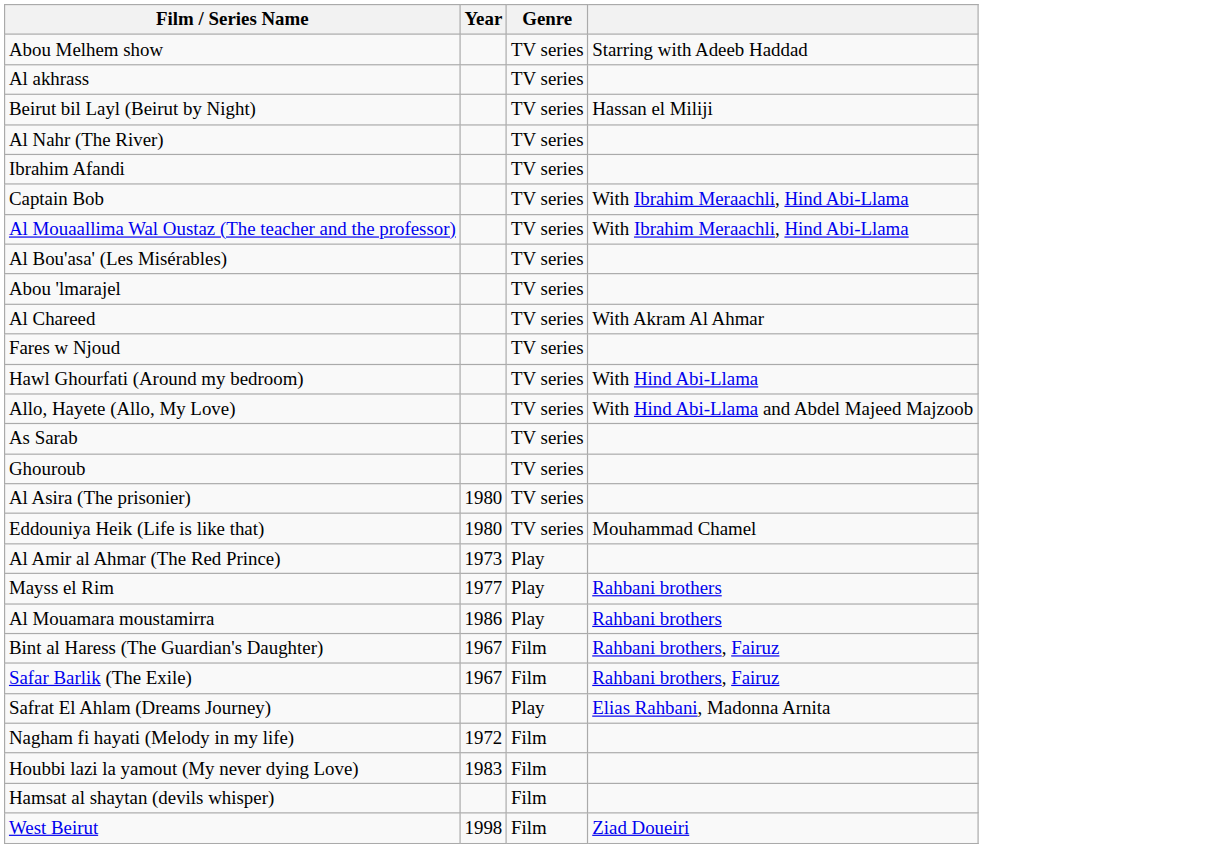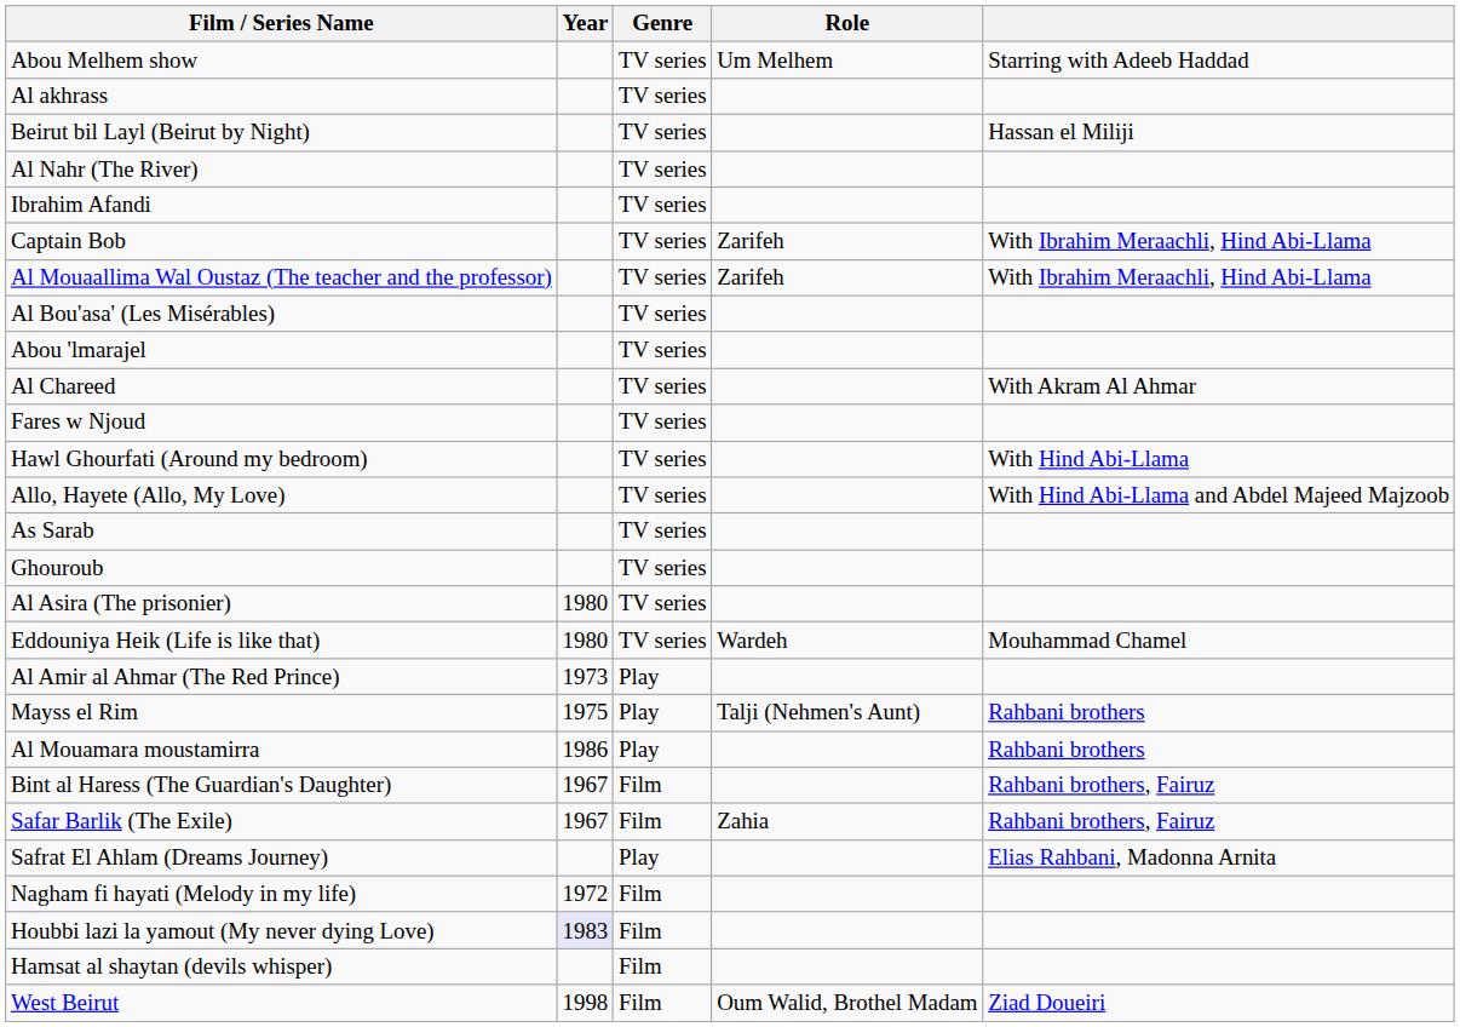 <table class="wikitable" border="1">
 <tr>
 <th>Film / Series Name</th>
 <th>Year</th>
 <th>Genre</th>
+<th>Role</th>
 <th></th>
 </tr>
 <tr>
 <td>Abou Melhem show</td>
 <td></td>
 <td>TV series</td>
+<td>Um Melhem</td>
 <td>Starring with Adeeb Haddad</td>
 </tr>
 <tr>
 <td>Al akhrass</td>
 <td></td>
 <td>TV series</td>
 <td></td>
+<td></td>
 </tr>
 <tr>
 <td>Beirut bil Layl (Beirut by Night)</td>
 <td></td>
 <td>TV series</td>
+<td></td>
 <td>Hassan el Miliji</td>
 </tr>
 <tr>
 <td>Al Nahr (The River)</td>
 <td></td>
 <td>TV series</td>
 <td></td>
+<td></td>
 </tr>
 <tr>
 <td>Ibrahim Afandi</td>
 <td></td>
 <td>TV series</td>
 <td></td>
+<td></td>
 </tr>
 <tr>
 <td>Captain Bob</td>
 <td></td>
 <td>TV series</td>
+<td>Zarifeh</td>
 <td>With <a href='#'>Ibrahim Meraachli</a>, <a href='#'>Hind Abi-Llama</a></td>
 </tr>
 <tr>
 <td><a href='#'>Al Mouaallima Wal Oustaz (The teacher and the professor)</a></td>
 <td></td>
 <td>TV series</td>
+<td>Zarifeh</td>
 <td>With <a href='#'>Ibrahim Meraachli</a>, <a href='#'>Hind Abi-Llama</a></td>
 </tr>
 <tr>
 <td>Al Bou'asa' (Les Misérables)</td>
 <td></td>
 <td>TV series</td>
 <td></td>
+<td></td>
 </tr>
 <tr>
 <td>Abou 'lmarajel</td>
 <td></td>
 <td>TV series</td>
 <td></td>
+<td></td>
 </tr>
 <tr>
 <td>Al Chareed</td>
 <td></td>
 <td>TV series</td>
+<td></td>
 <td>With Akram Al Ahmar</td>
 </tr>
 <tr>
 <td>Fares w Njoud</td>
 <td></td>
 <td>TV series</td>
 <td></td>
+<td></td>
 </tr>
 <tr>
 <td>Hawl Ghourfati (Around my bedroom)</td>
 <td></td>
 <td>TV series</td>
+<td></td>
 <td>With <a href='#'>Hind Abi-Llama</a></td>
 </tr>
 <tr>
 <td>Allo, Hayete (Allo, My Love)</td>
 <td></td>
 <td>TV series</td>
+<td></td>
 <td>With <a href='#'>Hind Abi-Llama</a> and Abdel Majeed Majzoob</td>
 </tr>
 <tr>
 <td>As Sarab</td>
 <td></td>
 <td>TV series</td>
 <td></td>
+<td></td>
 </tr>
 <tr>
 <td>Ghouroub</td>
 <td></td>
 <td>TV series</td>
+<td></td>
 <td></td>
 </tr>
 <tr>
 <td>Al Asira (The prisonier)</td>
 <td>1980</td>
 <td>TV series</td>
 <td></td>
+<td></td>
 </tr>
 <tr>
 <td>Eddouniya Heik (Life is like that)</td>
 <td>1980</td>
 <td>TV series</td>
+<td>Wardeh</td>
 <td>Mouhammad Chamel</td>
 </tr>
 <tr>
 <td>Al Amir al Ahmar (The Red Prince)</td>
 <td>1973</td>
 <td>Play</td>
 <td></td>
+<td></td>
 </tr>
 <tr>
 <td>Mayss el Rim</td>
-<td>1977</td>
+<td>1975</td>
 <td>Play</td>
+<td>Talji (Nehmen's Aunt)</td>
 <td><a href='#'>Rahbani brothers</a></td>
 </tr>
 <tr>
 <td>Al Mouamara moustamirra</td>
 <td>1986</td>
 <td>Play</td>
+<td></td>
 <td><a href='#'>Rahbani brothers</a></td>
 </tr>
 <tr>
 <td>Bint al Haress (The Guardian's Daughter)</td>
 <td>1967</td>
 <td>Film</td>
+<td></td>
 <td><a href='#'>Rahbani brothers</a>, <a href='#'>Fairuz</a></td>
 </tr>
 <tr>
 <td><a href='#'>Safar Barlik</a> (The Exile)</td>
 <td>1967</td>
 <td>Film</td>
+<td>Zahia</td>
 <td><a href='#'>Rahbani brothers</a>, <a href='#'>Fairuz</a></td>
 </tr>
 <tr>
 <td>Safrat El Ahlam (Dreams Journey)</td>
 <td></td>
 <td>Play</td>
+<td></td>
 <td><a href='#'>Elias Rahbani</a>, Madonna Arnita</td>
 </tr>
 <tr>
 <td>Nagham fi hayati (Melody in my life)</td>
 <td>1972</td>
 <td>Film</td>
 <td></td>
+<td></td>
 </tr>
 <tr>
 <td>Houbbi lazi la yamout (My never dying Love)</td>
-<td>1983</td>
+<td style="background: lavender;">1983</td>
 <td>Film</td>
+<td></td>
 <td></td>
 </tr>
 <tr>
 <td>Hamsat al shaytan (devils whisper)</td>
 <td></td>
 <td>Film</td>
 <td></td>
+<td></td>
 </tr>
 <tr>
 <td><a href='#'>West Beirut</a></td>
 <td>1998</td>
 <td>Film</td>
+<td>Oum Walid, Brothel Madam</td>
 <td><a href='#'>Ziad Doueiri</a></td>
 </tr>
 </table>
